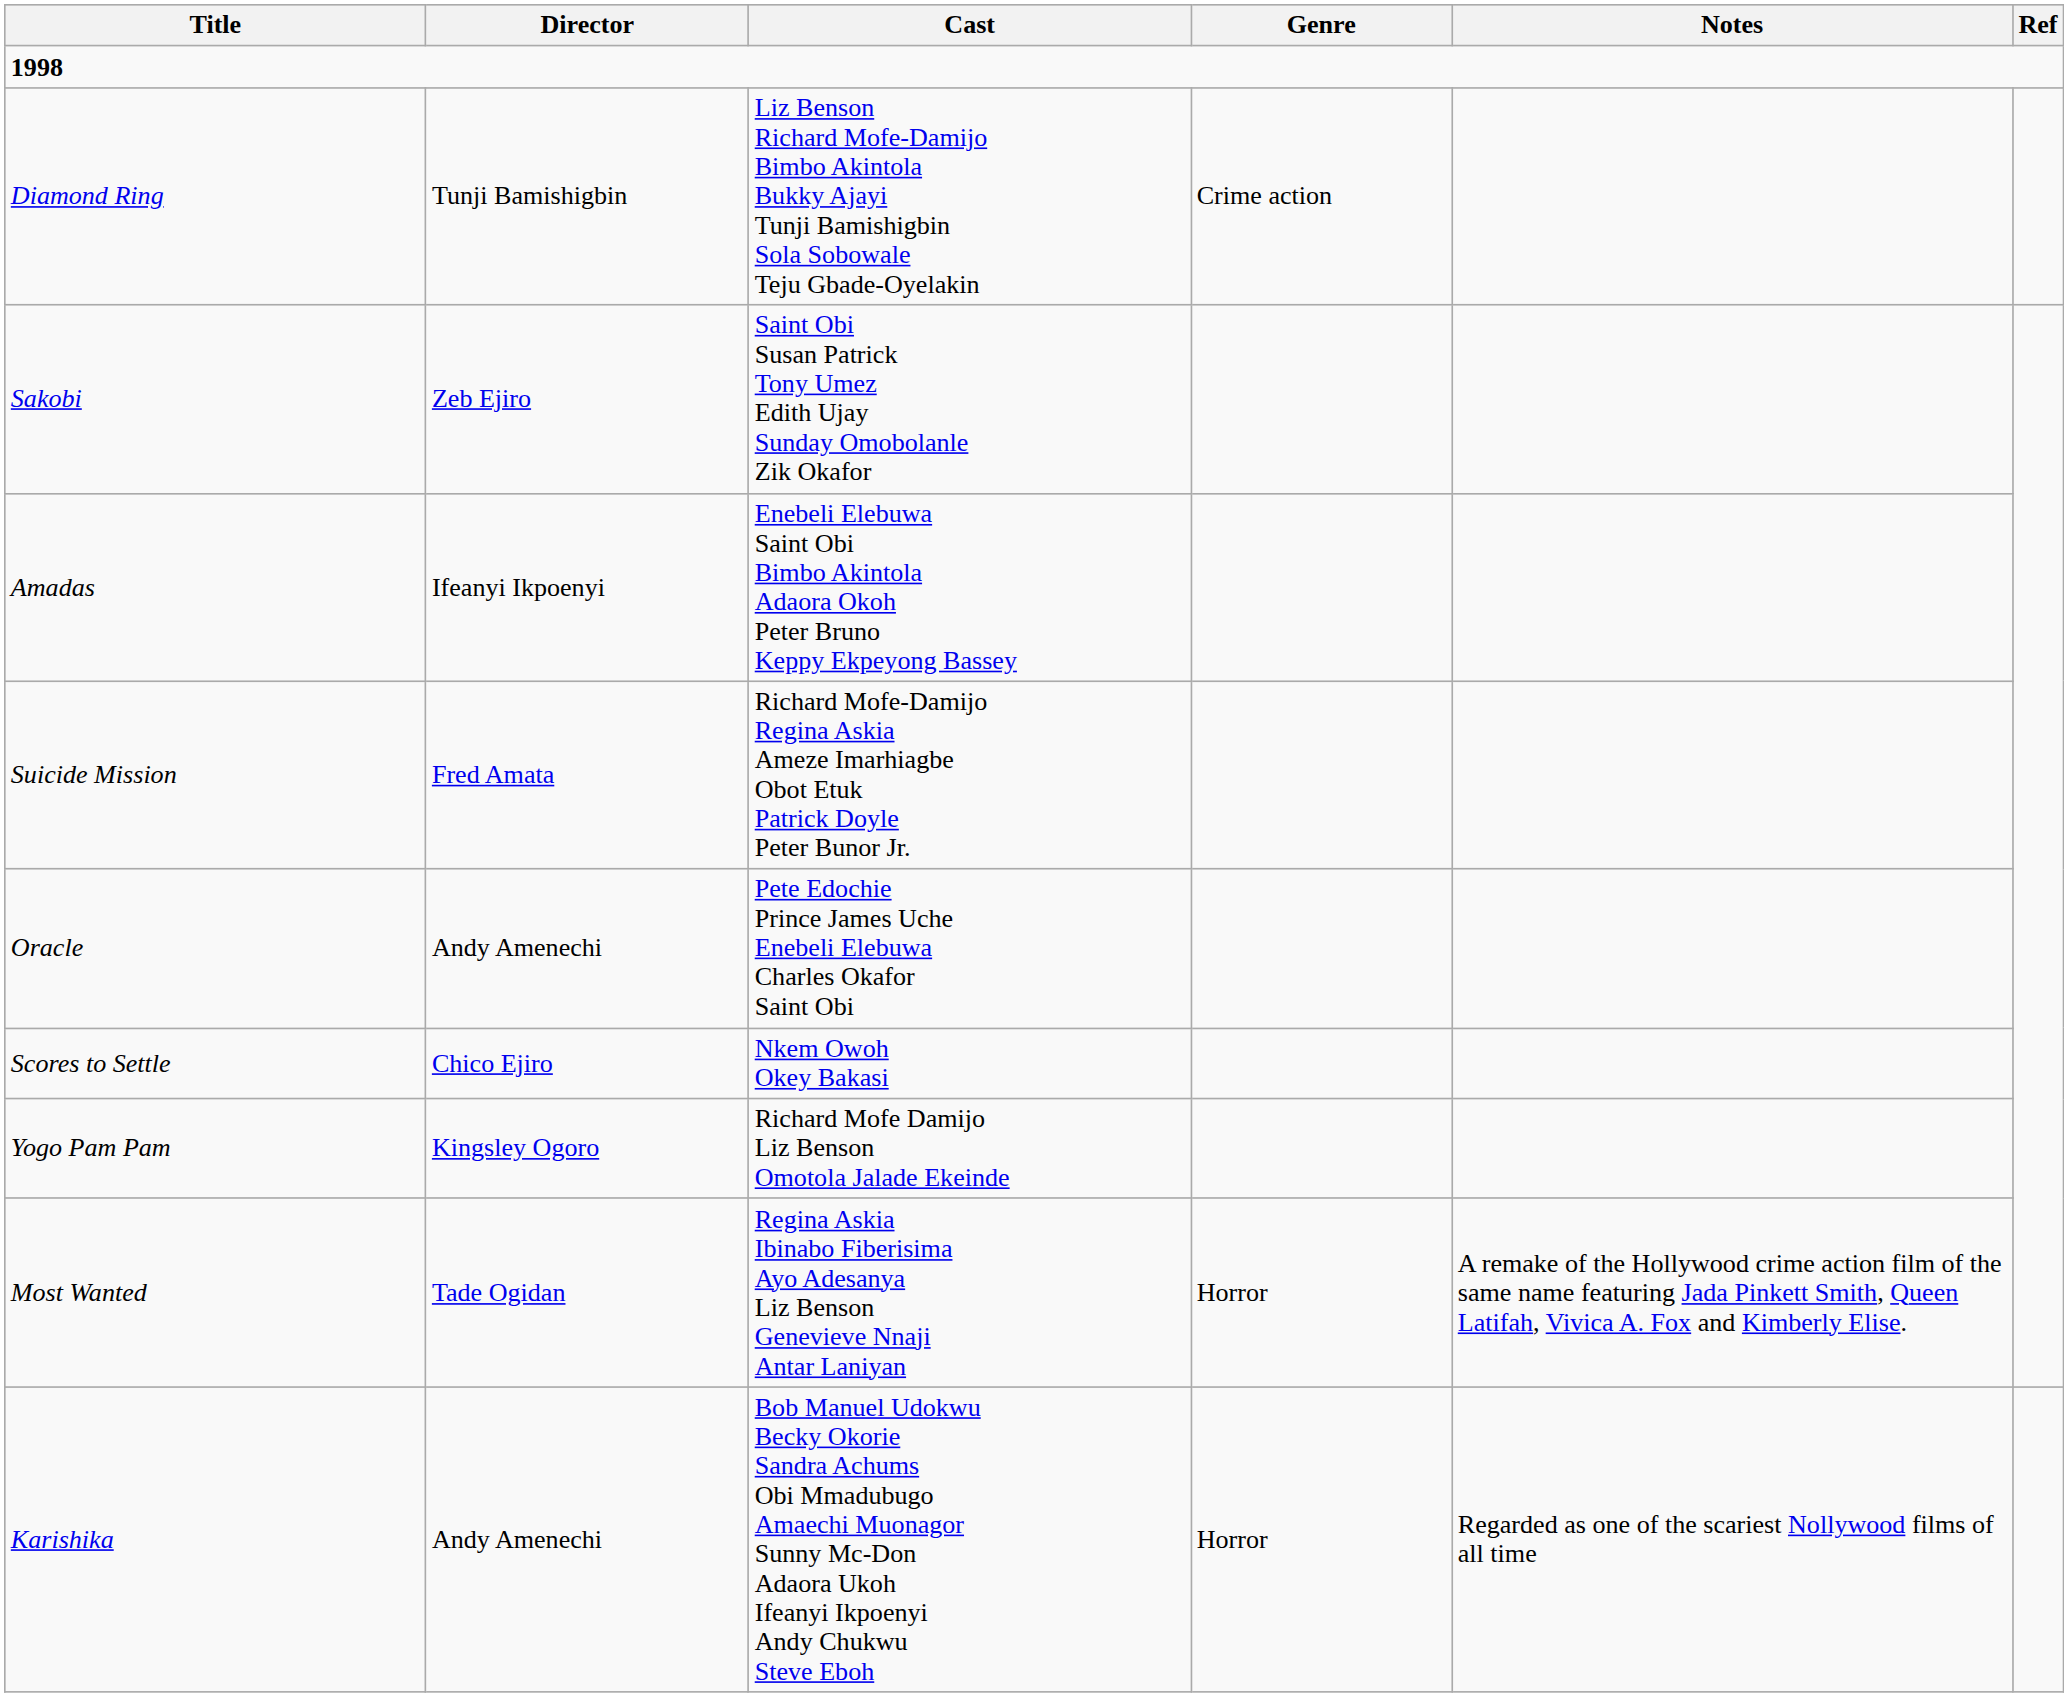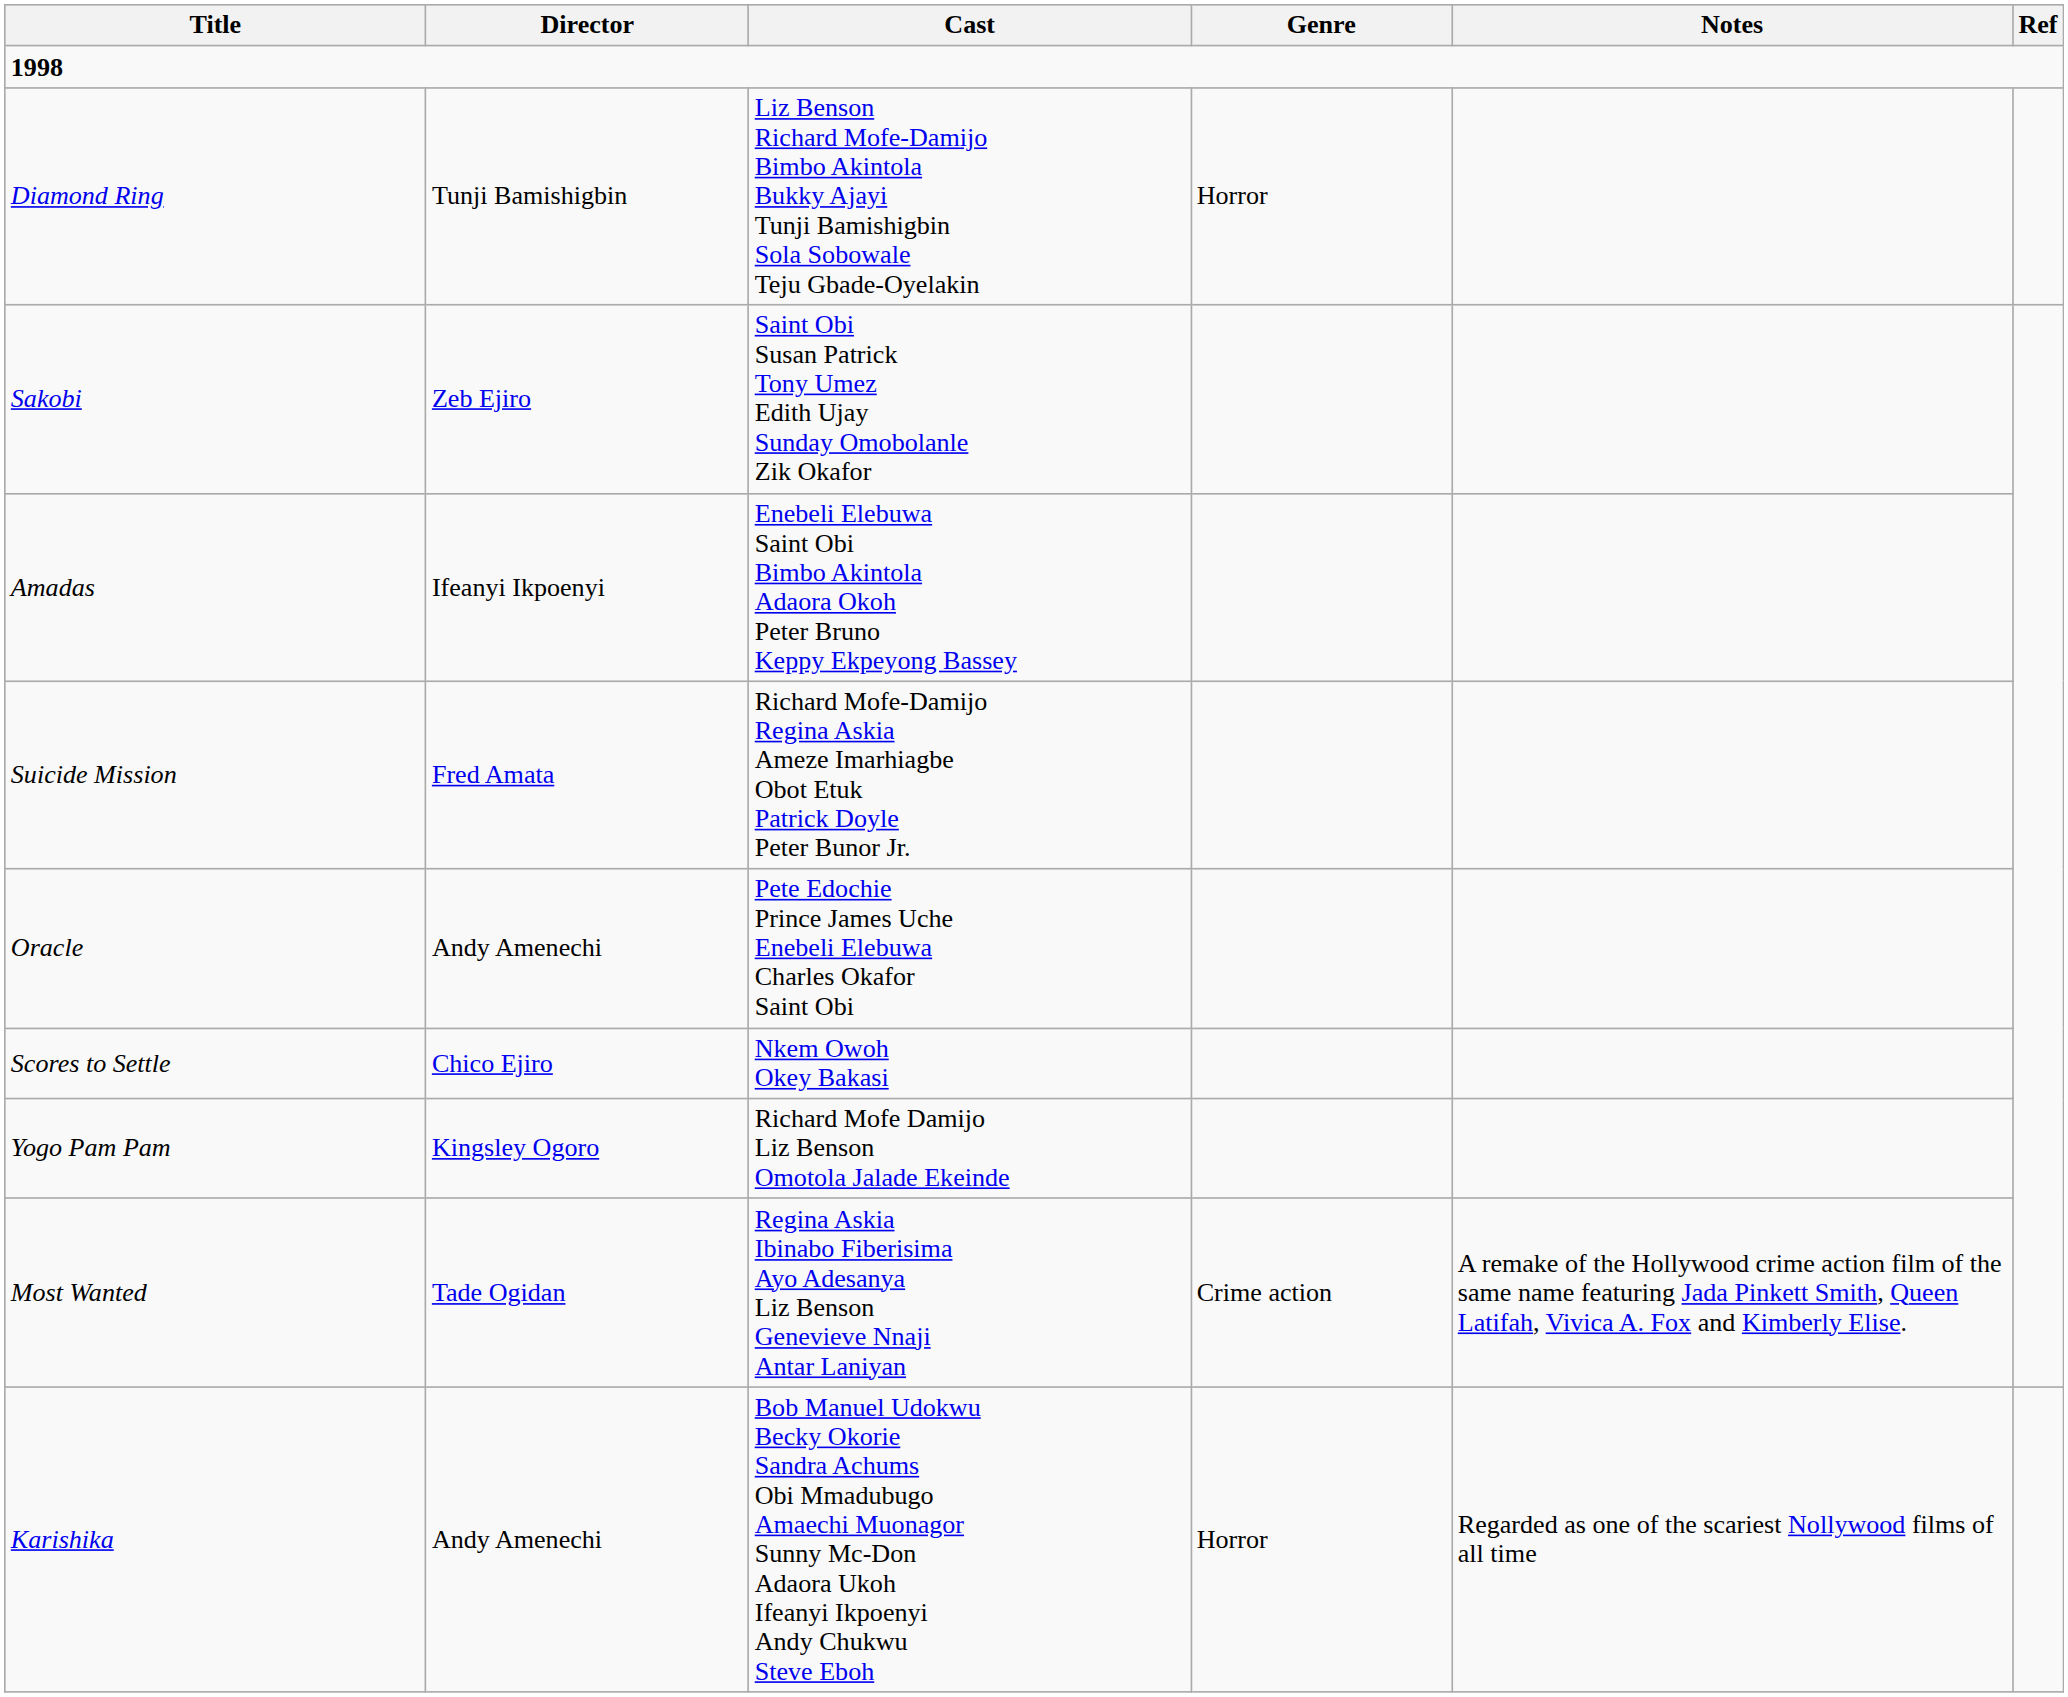 <table class="wikitable" width="100%">
 <tr>
 <th width="21%">Title</th>
 <th width="16%">Director</th>
 <th width="22%">Cast</th>
 <th width="13%">Genre</th>
 <th width="28%">Notes</th>
 <th>Ref</th>
 </tr>
 <tr>
 <td colspan="7" ><strong>1998</strong></td>
 </tr>
 <tr>
 <td><em><a href='#'>Diamond Ring</a></em></td>
 <td>Tunji Bamishigbin</td>
 <td><a href='#'>Liz Benson</a><br><a href='#'>Richard Mofe-Damijo</a><br><a href='#'>Bimbo Akintola</a><br><a href='#'>Bukky Ajayi</a><br>Tunji Bamishigbin<br><a href='#'>Sola Sobowale</a><br>Teju Gbade-Oyelakin</td>
-<td>Crime action</td>
+<td>Horror</td>
 <td></td>
 <td></td>
 </tr>
 <tr>
 <td><em><a href='#'>Sakobi</a></em></td>
 <td><a href='#'>Zeb Ejiro</a></td>
 <td><a href='#'>Saint Obi</a><br>Susan Patrick<br><a href='#'>Tony Umez</a><br>Edith Ujay<br><a href='#'>Sunday Omobolanle</a><br>Zik Okafor</td>
 <td></td>
 <td></td>
 <td rowspan="7"></td>
 </tr>
 <tr>
 <td><em>Amadas</em></td>
 <td>Ifeanyi Ikpoenyi</td>
 <td><a href='#'>Enebeli Elebuwa</a><br>Saint Obi<br><a href='#'>Bimbo Akintola</a><br><a href='#'>Adaora Okoh</a><br>Peter Bruno<br><a href='#'>Keppy Ekpeyong Bassey</a></td>
 <td></td>
 <td></td>
 </tr>
 <tr>
 <td><em>Suicide Mission</em></td>
 <td><a href='#'>Fred Amata</a></td>
 <td>Richard Mofe-Damijo<br><a href='#'>Regina Askia</a><br>Ameze Imarhiagbe<br>Obot Etuk<br><a href='#'>Patrick Doyle</a><br>Peter Bunor Jr.</td>
 <td></td>
 <td></td>
 </tr>
 <tr>
 <td><em>Oracle</em></td>
 <td>Andy Amenechi</td>
 <td><a href='#'>Pete Edochie</a><br>Prince James Uche<br><a href='#'>Enebeli Elebuwa</a><br>Charles Okafor<br>Saint Obi</td>
 <td></td>
 <td></td>
 </tr>
 <tr>
 <td><em>Scores to Settle</em></td>
 <td><a href='#'>Chico Ejiro</a></td>
 <td><a href='#'>Nkem Owoh</a><br><a href='#'>Okey Bakasi</a></td>
 <td></td>
 <td></td>
 </tr>
 <tr>
 <td><em>Yogo Pam Pam</em></td>
 <td><a href='#'>Kingsley Ogoro</a></td>
 <td>Richard Mofe Damijo<br>Liz Benson<br><a href='#'>Omotola Jalade Ekeinde</a></td>
 <td></td>
 <td></td>
 </tr>
 <tr>
 <td><em>Most Wanted</em></td>
 <td><a href='#'>Tade Ogidan</a></td>
 <td><a href='#'>Regina Askia</a><br><a href='#'>Ibinabo Fiberisima</a><br><a href='#'>Ayo Adesanya</a><br>Liz Benson<br><a href='#'>Genevieve Nnaji</a><br><a href='#'>Antar Laniyan</a></td>
-<td>Horror</td>
+<td>Crime action</td>
 <td>A remake of the Hollywood crime action film of the same name featuring <a href='#'>Jada Pinkett Smith</a>, <a href='#'>Queen Latifah</a>, <a href='#'>Vivica A. Fox</a> and <a href='#'>Kimberly Elise</a>.</td>
 </tr>
 <tr>
 <td><em><a href='#'>Karishika</a></em></td>
 <td>Andy Amenechi</td>
 <td><a href='#'>Bob Manuel Udokwu</a><br><a href='#'>Becky Okorie</a><br><a href='#'>Sandra Achums</a><br>Obi Mmadubugo<br><a href='#'>Amaechi Muonagor</a><br>Sunny Mc-Don<br>Adaora Ukoh<br>Ifeanyi Ikpoenyi<br>Andy Chukwu<br><a href='#'>Steve Eboh</a></td>
 <td>Horror</td>
 <td>Regarded as one of the scariest <a href='#'>Nollywood</a> films of all time</td>
 <td></td>
 </tr>
 </table>
